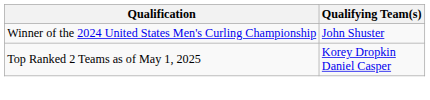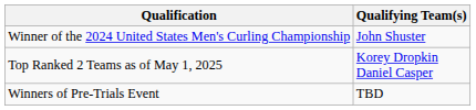 <table class="wikitable" border="1">
 <tr>
 <th scope="col">Qualification</th>
 <th scope="col">Qualifying Team(s)</th>
 </tr>
 <tr>
 <td>Winner of the <a href='#'>2024 United States Men's Curling Championship</a></td>
 <td> <a href='#'>John Shuster</a></td>
 </tr>
 <tr>
 <td>Top Ranked 2 Teams as of May 1, 2025</td>
 <td> <a href='#'>Korey Dropkin</a><br> <a href='#'>Daniel Casper</a></td>
 </tr>
+<tr>
+<td>Winners of Pre-Trials Event</td>
+<td>TBD</td>
+</tr>
 </table>
